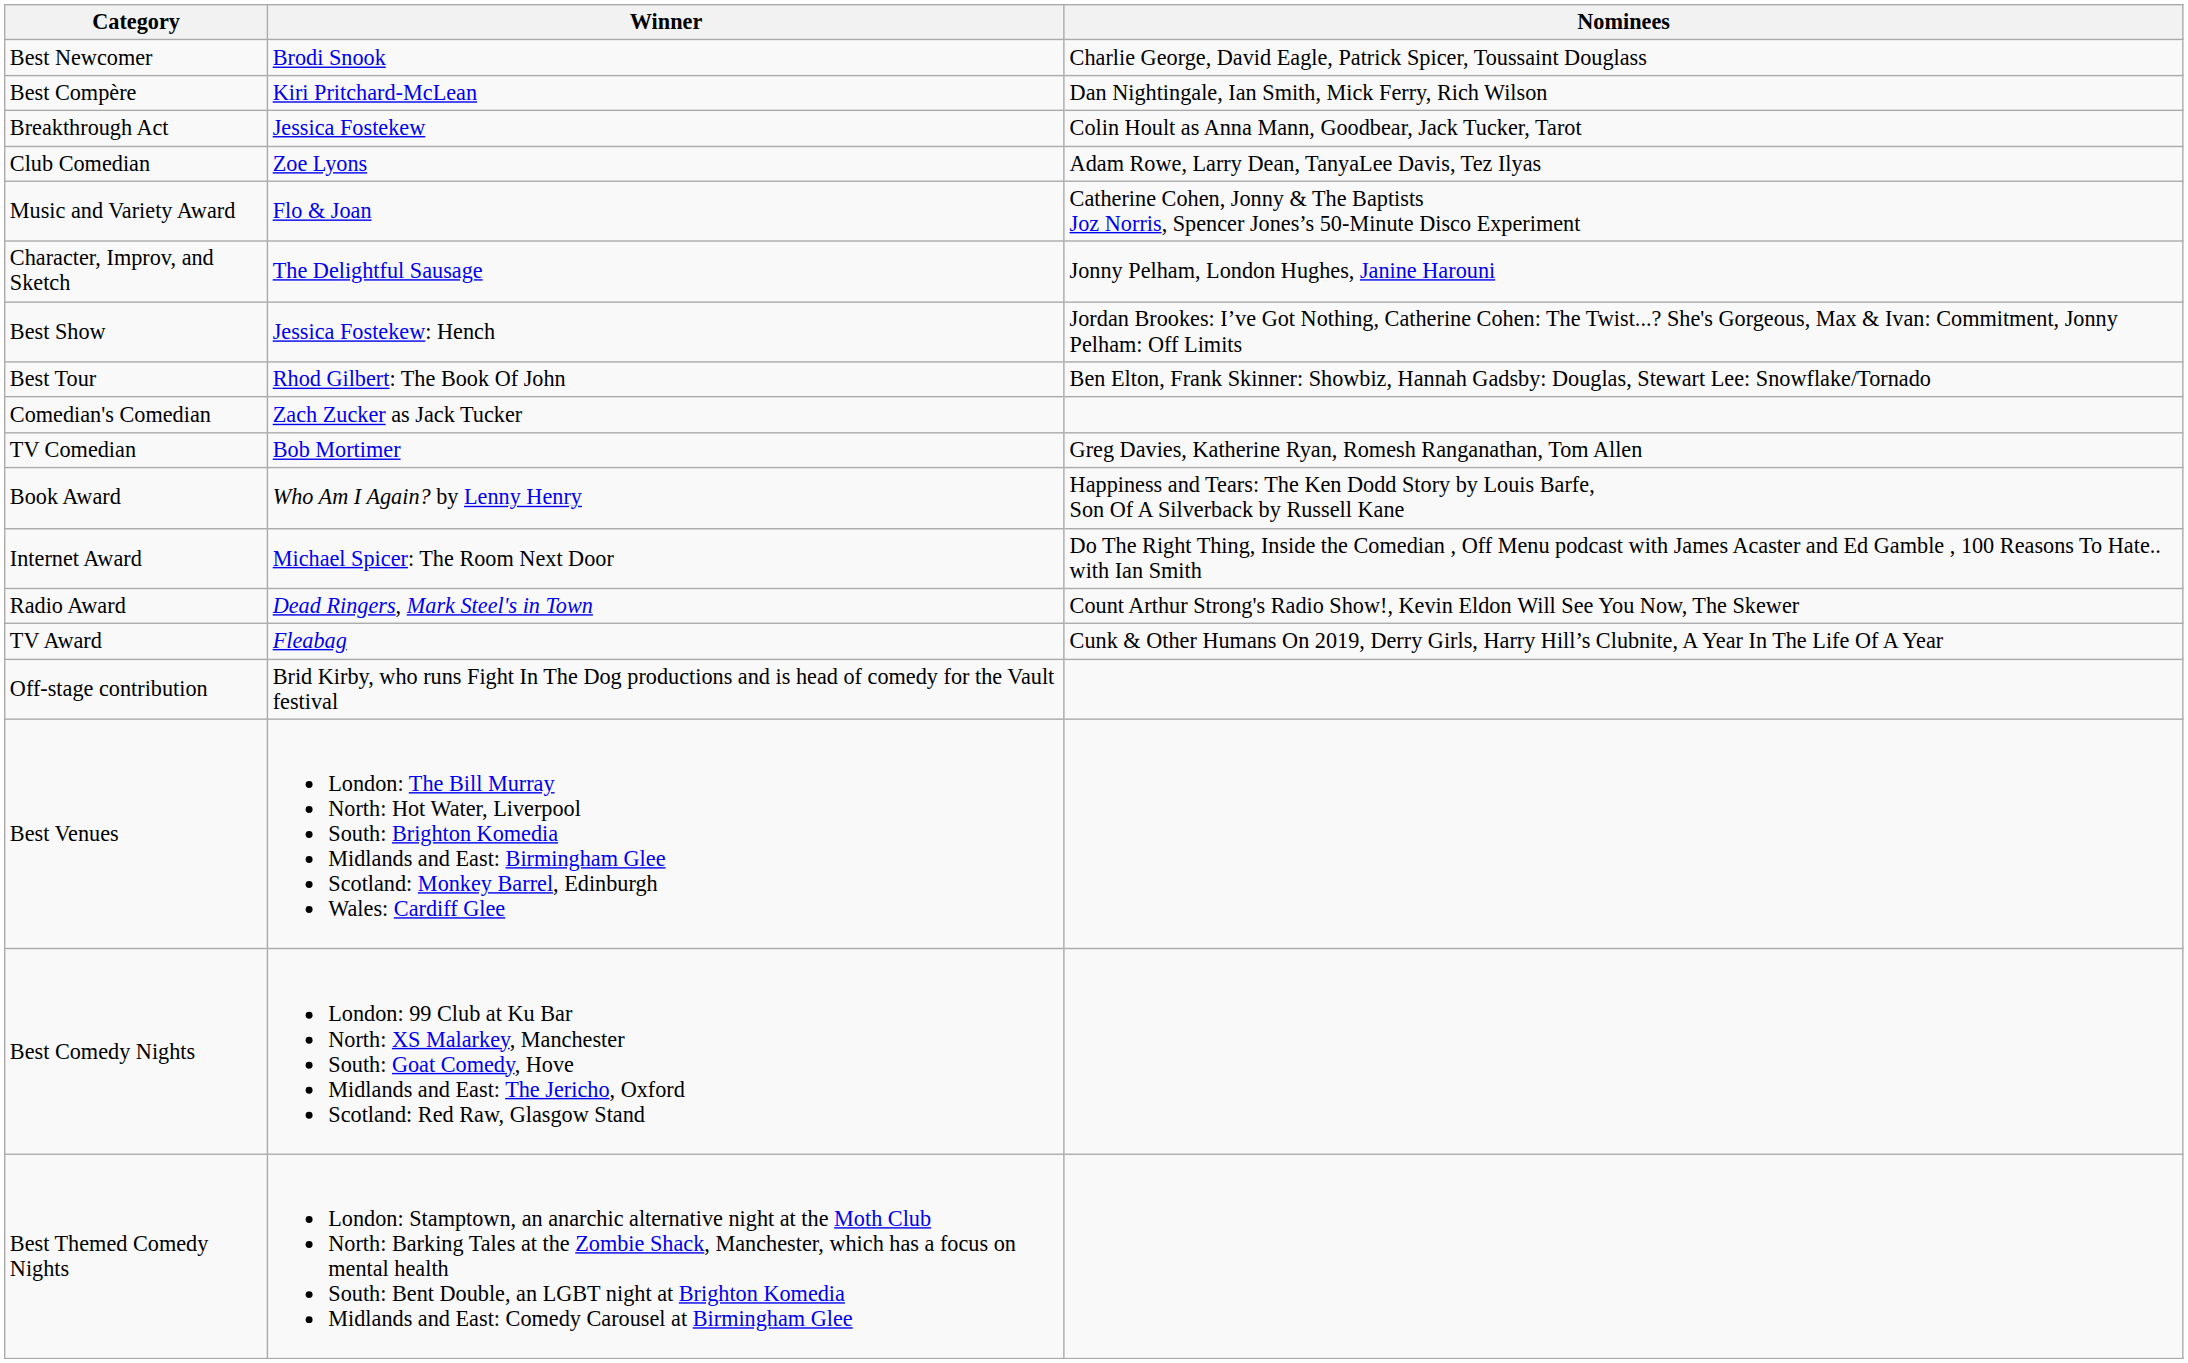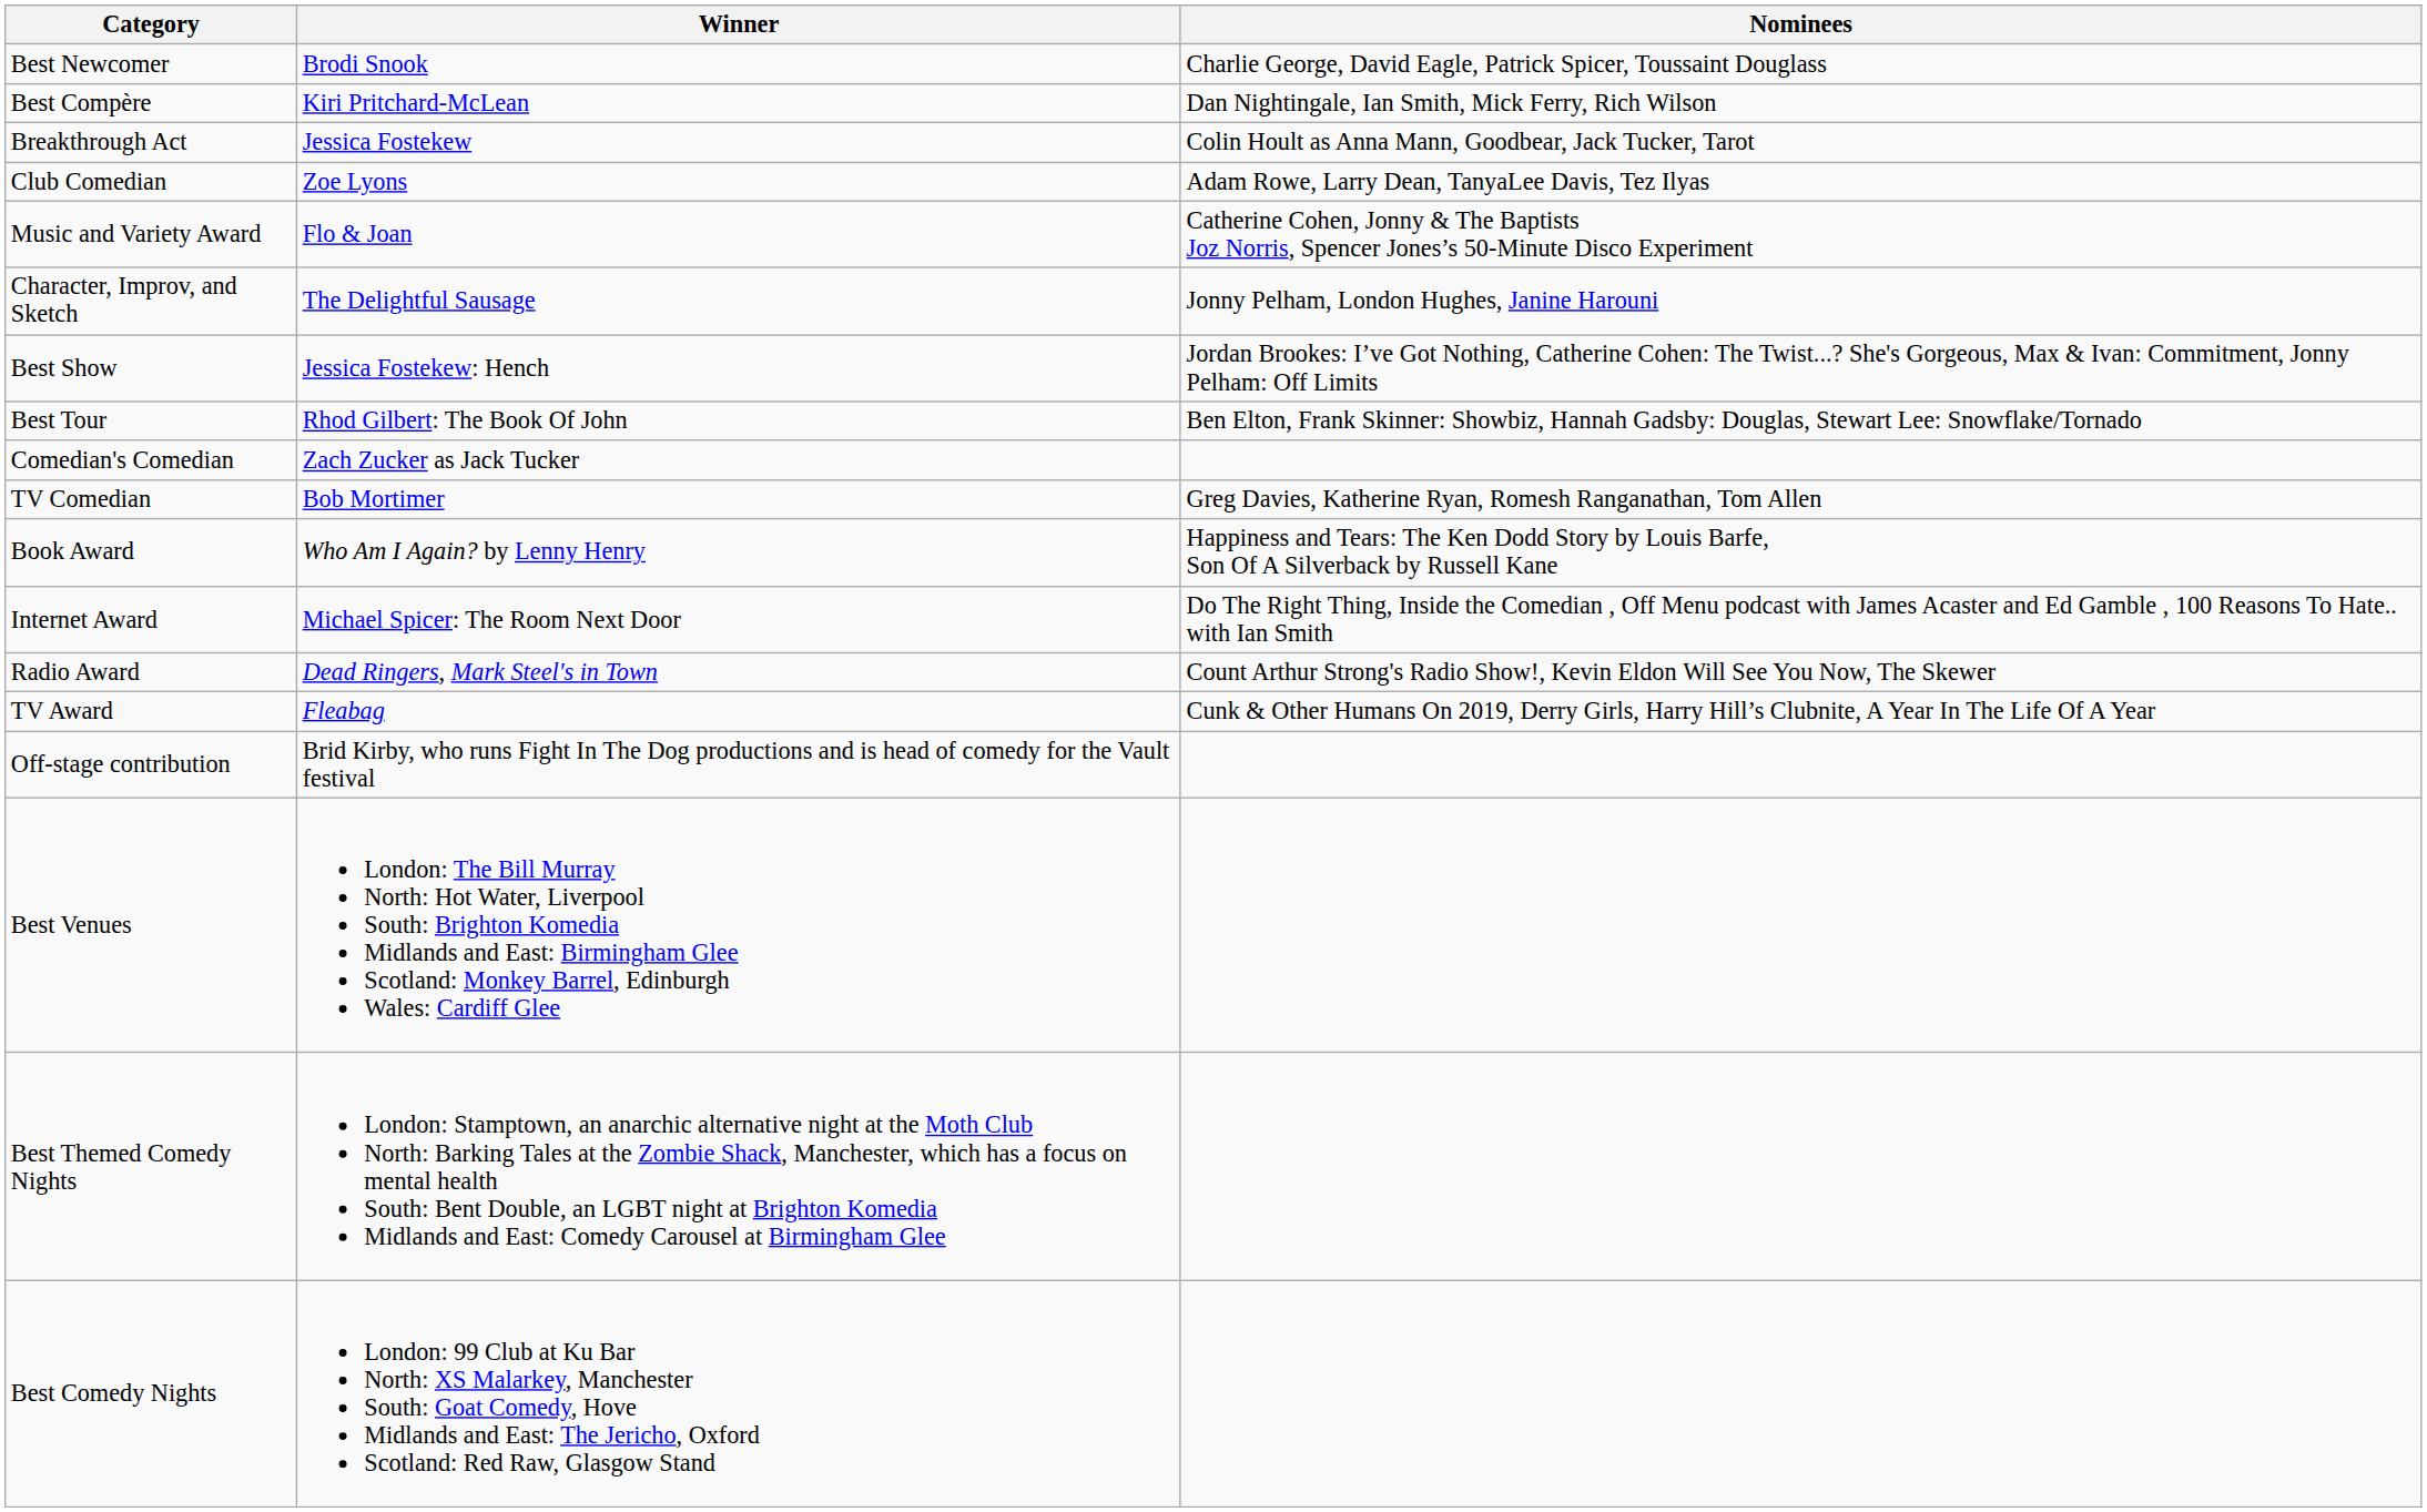 <table class="wikitable">
 <tr>
 <th>Category</th>
 <th>Winner</th>
 <th>Nominees</th>
 </tr>
 <tr>
 <td>Best Newcomer</td>
 <td><a href='#'>Brodi Snook</a></td>
 <td>Charlie George, David Eagle, Patrick Spicer, Toussaint Douglass</td>
 </tr>
 <tr>
 <td>Best Compère</td>
 <td><a href='#'>Kiri Pritchard-McLean</a></td>
 <td>Dan Nightingale, Ian Smith, Mick Ferry, Rich Wilson </td>
 </tr>
 <tr>
 <td>Breakthrough Act</td>
 <td><a href='#'>Jessica Fostekew</a></td>
 <td>Colin Hoult as Anna Mann, Goodbear, Jack Tucker, Tarot</td>
 </tr>
 <tr>
 <td>Club Comedian</td>
 <td><a href='#'>Zoe Lyons</a></td>
 <td>Adam Rowe, Larry Dean, TanyaLee Davis, Tez Ilyas</td>
 </tr>
 <tr>
 <td>Music and Variety Award</td>
 <td><a href='#'>Flo & Joan</a></td>
 <td>Catherine Cohen, Jonny & The Baptists<br><a href='#'>Joz Norris</a>, Spencer Jones’s 50-Minute Disco Experiment </td>
 </tr>
 <tr>
 <td>Character, Improv, and Sketch</td>
 <td><a href='#'>The Delightful Sausage</a></td>
 <td>Jonny Pelham, London Hughes, <a href='#'>Janine Harouni</a></td>
 </tr>
 <tr>
 <td>Best Show</td>
 <td><a href='#'>Jessica Fostekew</a>: Hench</td>
 <td>Jordan Brookes: I’ve Got Nothing, Catherine Cohen: The Twist...? She's Gorgeous, Max & Ivan: Commitment, Jonny Pelham: Off Limits </td>
 </tr>
 <tr>
 <td>Best Tour</td>
 <td><a href='#'>Rhod Gilbert</a>: The Book Of John</td>
 <td>Ben Elton, Frank Skinner: Showbiz, Hannah Gadsby: Douglas, Stewart Lee: Snowflake/Tornado </td>
 </tr>
 <tr>
 <td>Comedian's Comedian</td>
 <td><a href='#'>Zach Zucker</a> as Jack Tucker</td>
 <td></td>
 </tr>
 <tr>
 <td>TV Comedian</td>
 <td><a href='#'>Bob Mortimer</a></td>
 <td>Greg Davies, Katherine Ryan, Romesh Ranganathan, Tom Allen </td>
 </tr>
 <tr>
 <td>Book Award</td>
 <td><em>Who Am I Again?</em> by <a href='#'>Lenny Henry</a></td>
 <td>Happiness and Tears:  The Ken Dodd Story by Louis Barfe,<br>Son Of A Silverback by Russell Kane</td>
 </tr>
 <tr>
 <td>Internet Award</td>
 <td><a href='#'>Michael Spicer</a>: The Room Next Door</td>
 <td>Do The Right Thing, Inside the Comedian , Off Menu podcast with James Acaster and Ed Gamble , 100 Reasons To Hate.. with Ian Smith</td>
 </tr>
 <tr>
 <td>Radio Award</td>
 <td><em><a href='#'>Dead Ringers</a></em>, <em><a href='#'>Mark Steel's in Town</a></em></td>
 <td>Count Arthur Strong's Radio Show!, Kevin Eldon Will See You Now, The Skewer</td>
 </tr>
 <tr>
 <td>TV Award</td>
 <td><em><a href='#'>Fleabag</a></em></td>
 <td>Cunk & Other Humans On 2019, Derry Girls, Harry Hill’s Clubnite, A Year In The Life Of A Year</td>
 </tr>
 <tr>
 <td>Off-stage contribution</td>
 <td>Brid Kirby, who runs Fight In The Dog productions and is head of comedy for the Vault festival</td>
 <td></td>
 </tr>
 <tr>
 <td>Best Venues</td>
 <td><br><ul><li>London: <a href='#'>The Bill Murray</a></li><li>North: Hot Water, Liverpool</li><li>South: <a href='#'>Brighton Komedia</a></li><li>Midlands and East: <a href='#'>Birmingham Glee</a></li><li>Scotland: <a href='#'>Monkey Barrel</a>, Edinburgh</li><li>Wales: <a href='#'>Cardiff Glee</a></li></ul></td>
 <td></td>
 </tr>
 <tr>
+<td>Best Themed Comedy Nights</td>
+<td><br><ul><li>London: Stamptown, an anarchic alternative night at the <a href='#'>Moth Club</a></li><li>North: Barking Tales at the <a href='#'>Zombie Shack</a>, Manchester, which has a focus on mental health</li><li>South: Bent Double, an LGBT night at <a href='#'>Brighton Komedia</a></li><li>Midlands and East: Comedy Carousel at <a href='#'>Birmingham Glee</a></li></ul></td>
+<td></td>
+</tr>
+<tr>
 <td>Best Comedy Nights</td>
 <td><br><ul><li>London: 99 Club at Ku Bar</li><li>North: <a href='#'>XS Malarkey</a>, Manchester</li><li>South: <a href='#'>Goat Comedy</a>, Hove</li><li>Midlands and East: <a href='#'>The Jericho</a>, Oxford</li><li>Scotland:  Red Raw, Glasgow Stand</li></ul></td>
 <td></td>
 </tr>
-<tr>
-<td>Best Themed Comedy Nights</td>
-<td><br><ul><li>London: Stamptown, an anarchic alternative night at the <a href='#'>Moth Club</a></li><li>North: Barking Tales at the <a href='#'>Zombie Shack</a>, Manchester, which has a focus on mental health</li><li>South: Bent Double, an LGBT night at <a href='#'>Brighton Komedia</a></li><li>Midlands and East: Comedy Carousel at <a href='#'>Birmingham Glee</a></li></ul></td>
-<td></td>
-</tr>
 </table>
